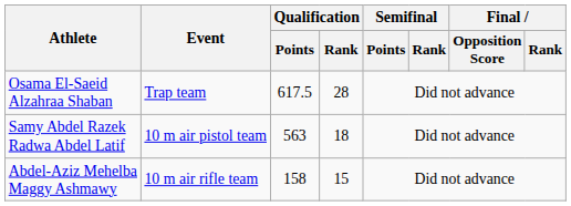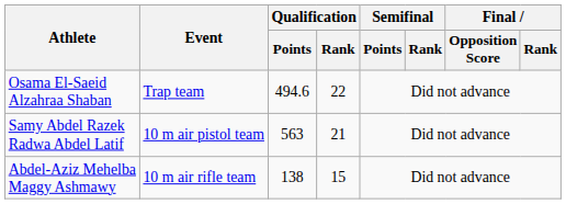 <table class="wikitable" style="text-align:center; font-size:90%">
 <tr>
 <th rowspan=2>Athlete</th>
 <th rowspan=2>Event</th>
 <th colspan=2>Qualification</th>
 <th colspan=2>Semifinal</th>
 <th colspan=2>Final / </th>
 </tr>
 <tr style="font-size:95%">
 <th>Points</th>
 <th>Rank</th>
 <th>Points</th>
 <th>Rank</th>
 <th>Opposition<br>Score</th>
 <th>Rank</th>
 </tr>
 <tr align=center>
 <td align=left><a href='#'>Osama El-Saeid</a><br><a href='#'>Alzahraa Shaban</a></td>
 <td align=left><a href='#'>Trap team</a></td>
-<td>617.5</td>
-<td>28</td>
+<td>494.6</td>
+<td>22</td>
 <td colspan=4>Did not advance</td>
 </tr>
 <tr align=center>
 <td align=left><a href='#'>Samy Abdel Razek</a><br><a href='#'>Radwa Abdel Latif</a></td>
 <td align=left><a href='#'>10 m air pistol team</a></td>
 <td>563</td>
-<td>18</td>
+<td>21</td>
 <td colspan=4>Did not advance</td>
 </tr>
 <tr align=center>
 <td align=left><a href='#'>Abdel-Aziz Mehelba</a><br><a href='#'>Maggy Ashmawy</a></td>
 <td align=left><a href='#'>10 m air rifle team</a></td>
-<td>158</td>
+<td>138</td>
 <td>15</td>
 <td colspan=4>Did not advance</td>
 </tr>
 </table>
